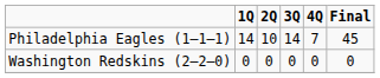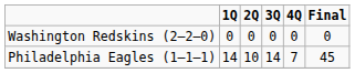 <table class="wikitable" 80%>
 <tr align=center>
 <td></td>
 <td><strong>1Q</strong></td>
 <td><strong>2Q</strong></td>
 <td><strong>3Q</strong></td>
 <td><strong>4Q</strong></td>
 <td><strong>Final</strong></td>
 </tr>
 <tr align=center>
+<td – align=left>Washington Redskins (2–2–0)</td>
+<td>0</td>
+<td>0</td>
+<td>0</td>
+<td>0</td>
+<td>0</td>
+</tr>
+<tr align=center>
 <td – align=left>Philadelphia Eagles (1–1–1)</td>
 <td>14</td>
 <td>10</td>
 <td>14</td>
 <td>7</td>
 <td>45</td>
 </tr>
 <tr align=center>
-<td – align=left>Washington Redskins (2–2–0)</td>
-<td>0</td>
-<td>0</td>
-<td>0</td>
-<td>0</td>
-<td>0</td>
-</tr>
-<tr align=center>
 </tr>
 </table>
